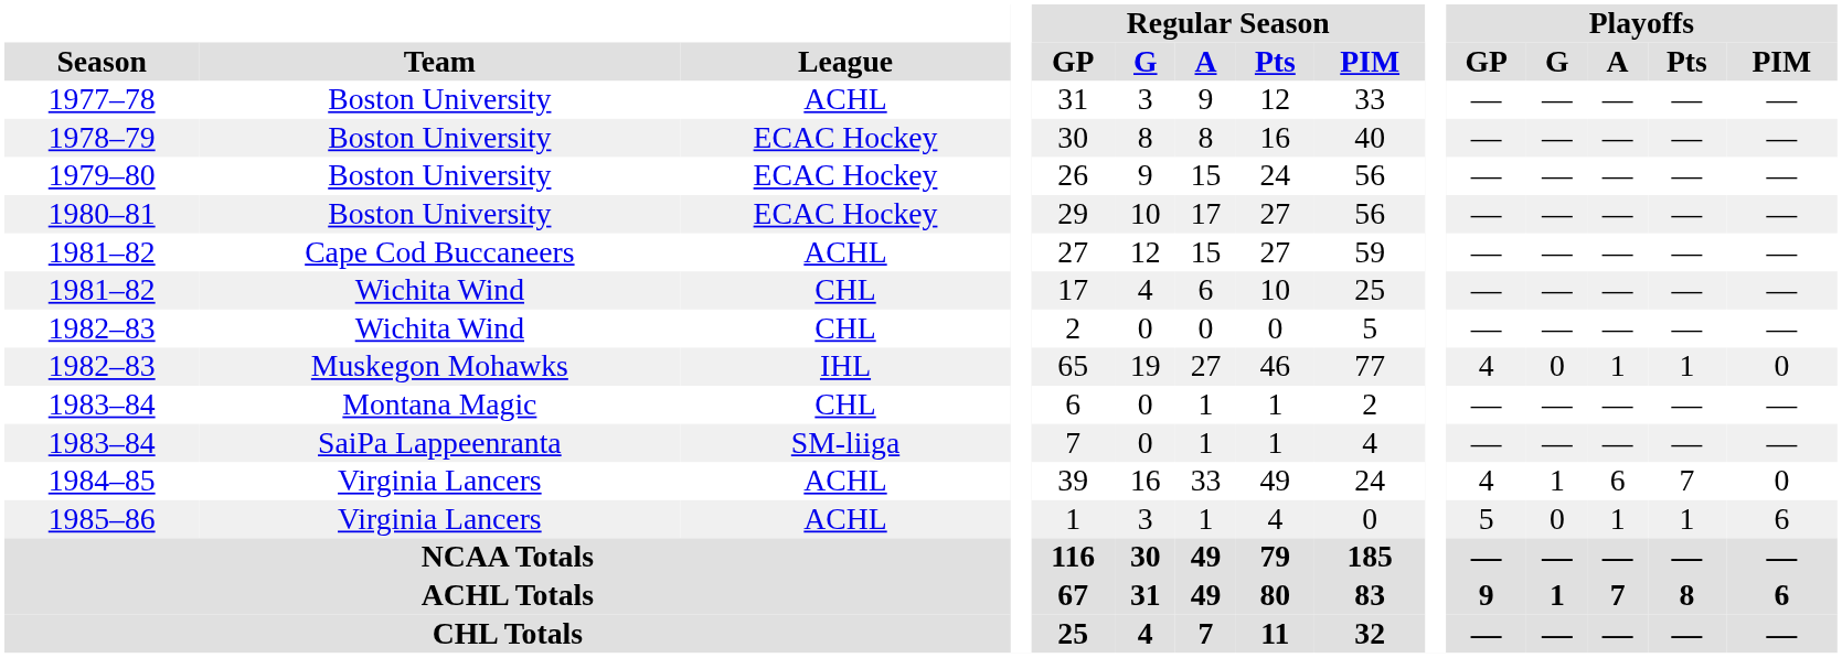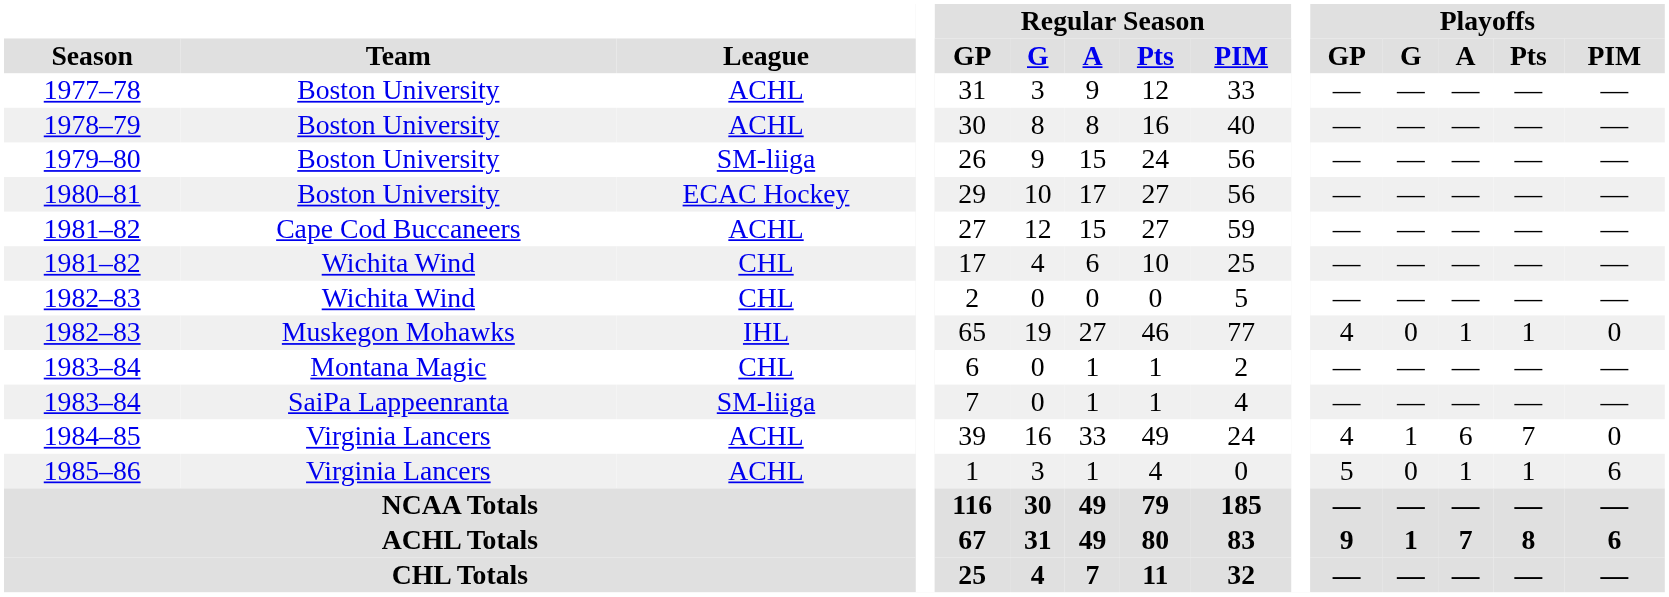 <table border="0" cellpadding="1" cellspacing="0" style="text-align:center; width:60em">
 <tr bgcolor="#e0e0e0">
 <th colspan="3"  bgcolor="#ffffff"> </th>
 <th rowspan="99" bgcolor="#ffffff"> </th>
 <th colspan="5">Regular Season</th>
 <th rowspan="99" bgcolor="#ffffff"> </th>
 <th colspan="5">Playoffs</th>
 </tr>
 <tr bgcolor="#e0e0e0">
 <th>Season</th>
 <th>Team</th>
 <th>League</th>
 <th>GP</th>
 <th><a href='#'>G</a></th>
 <th><a href='#'>A</a></th>
 <th><a href='#'>Pts</a></th>
 <th><a href='#'>PIM</a></th>
 <th>GP</th>
 <th>G</th>
 <th>A</th>
 <th>Pts</th>
 <th>PIM</th>
 </tr>
 <tr>
 <td><a href='#'>1977–78</a></td>
 <td><a href='#'>Boston University</a></td>
 <td><a href='#'>ACHL</a></td>
 <td>31</td>
 <td>3</td>
 <td>9</td>
 <td>12</td>
 <td>33</td>
 <td>—</td>
 <td>—</td>
 <td>—</td>
 <td>—</td>
 <td>—</td>
 </tr>
 <tr bgcolor=f0f0f0>
 <td><a href='#'>1978–79</a></td>
 <td><a href='#'>Boston University</a></td>
-<td><a href='#'>ECAC Hockey</a></td>
+<td><a href='#'>ACHL</a></td>
 <td>30</td>
 <td>8</td>
 <td>8</td>
 <td>16</td>
 <td>40</td>
 <td>—</td>
 <td>—</td>
 <td>—</td>
 <td>—</td>
 <td>—</td>
 </tr>
 <tr>
 <td><a href='#'>1979–80</a></td>
 <td><a href='#'>Boston University</a></td>
-<td><a href='#'>ECAC Hockey</a></td>
+<td><a href='#'>SM-liiga</a></td>
 <td>26</td>
 <td>9</td>
 <td>15</td>
 <td>24</td>
 <td>56</td>
 <td>—</td>
 <td>—</td>
 <td>—</td>
 <td>—</td>
 <td>—</td>
 </tr>
 <tr bgcolor=f0f0f0>
 <td><a href='#'>1980–81</a></td>
 <td><a href='#'>Boston University</a></td>
 <td><a href='#'>ECAC Hockey</a></td>
 <td>29</td>
 <td>10</td>
 <td>17</td>
 <td>27</td>
 <td>56</td>
 <td>—</td>
 <td>—</td>
 <td>—</td>
 <td>—</td>
 <td>—</td>
 </tr>
 <tr>
 <td><a href='#'>1981–82</a></td>
 <td><a href='#'>Cape Cod Buccaneers</a></td>
 <td><a href='#'>ACHL</a></td>
 <td>27</td>
 <td>12</td>
 <td>15</td>
 <td>27</td>
 <td>59</td>
 <td>—</td>
 <td>—</td>
 <td>—</td>
 <td>—</td>
 <td>—</td>
 </tr>
 <tr bgcolor=f0f0f0>
 <td><a href='#'>1981–82</a></td>
 <td><a href='#'>Wichita Wind</a></td>
 <td><a href='#'>CHL</a></td>
 <td>17</td>
 <td>4</td>
 <td>6</td>
 <td>10</td>
 <td>25</td>
 <td>—</td>
 <td>—</td>
 <td>—</td>
 <td>—</td>
 <td>—</td>
 </tr>
 <tr>
 <td><a href='#'>1982–83</a></td>
 <td><a href='#'>Wichita Wind</a></td>
 <td><a href='#'>CHL</a></td>
 <td>2</td>
 <td>0</td>
 <td>0</td>
 <td>0</td>
 <td>5</td>
 <td>—</td>
 <td>—</td>
 <td>—</td>
 <td>—</td>
 <td>—</td>
 </tr>
 <tr bgcolor=f0f0f0>
 <td><a href='#'>1982–83</a></td>
 <td><a href='#'>Muskegon Mohawks</a></td>
 <td><a href='#'>IHL</a></td>
 <td>65</td>
 <td>19</td>
 <td>27</td>
 <td>46</td>
 <td>77</td>
 <td>4</td>
 <td>0</td>
 <td>1</td>
 <td>1</td>
 <td>0</td>
 </tr>
 <tr>
 <td><a href='#'>1983–84</a></td>
 <td><a href='#'>Montana Magic</a></td>
 <td><a href='#'>CHL</a></td>
 <td>6</td>
 <td>0</td>
 <td>1</td>
 <td>1</td>
 <td>2</td>
 <td>—</td>
 <td>—</td>
 <td>—</td>
 <td>—</td>
 <td>—</td>
 </tr>
 <tr bgcolor=f0f0f0>
 <td><a href='#'>1983–84</a></td>
 <td><a href='#'>SaiPa Lappeenranta</a></td>
 <td><a href='#'>SM-liiga</a></td>
 <td>7</td>
 <td>0</td>
 <td>1</td>
 <td>1</td>
 <td>4</td>
 <td>—</td>
 <td>—</td>
 <td>—</td>
 <td>—</td>
 <td>—</td>
 </tr>
 <tr>
 <td><a href='#'>1984–85</a></td>
 <td><a href='#'>Virginia Lancers</a></td>
 <td><a href='#'>ACHL</a></td>
 <td>39</td>
 <td>16</td>
 <td>33</td>
 <td>49</td>
 <td>24</td>
 <td>4</td>
 <td>1</td>
 <td>6</td>
 <td>7</td>
 <td>0</td>
 </tr>
 <tr bgcolor=f0f0f0>
 <td><a href='#'>1985–86</a></td>
 <td><a href='#'>Virginia Lancers</a></td>
 <td><a href='#'>ACHL</a></td>
 <td>1</td>
 <td>3</td>
 <td>1</td>
 <td>4</td>
 <td>0</td>
 <td>5</td>
 <td>0</td>
 <td>1</td>
 <td>1</td>
 <td>6</td>
 </tr>
 <tr bgcolor="#e0e0e0">
 <th colspan="3">NCAA Totals</th>
 <th>116</th>
 <th>30</th>
 <th>49</th>
 <th>79</th>
 <th>185</th>
 <th>—</th>
 <th>—</th>
 <th>—</th>
 <th>—</th>
 <th>—</th>
 </tr>
 <tr bgcolor="#e0e0e0">
 <th colspan="3">ACHL Totals</th>
 <th>67</th>
 <th>31</th>
 <th>49</th>
 <th>80</th>
 <th>83</th>
 <th>9</th>
 <th>1</th>
 <th>7</th>
 <th>8</th>
 <th>6</th>
 </tr>
 <tr bgcolor="#e0e0e0">
 <th colspan="3">CHL Totals</th>
 <th>25</th>
 <th>4</th>
 <th>7</th>
 <th>11</th>
 <th>32</th>
 <th>—</th>
 <th>—</th>
 <th>—</th>
 <th>—</th>
 <th>—</th>
 </tr>
 </table>
